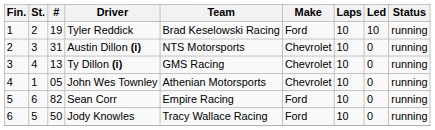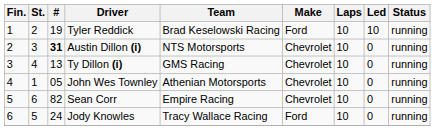 <table class="sortable wikitable" border="1">
 <tr>
 <th>Fin.</th>
 <th>St.</th>
 <th>#</th>
 <th>Driver</th>
 <th>Team</th>
 <th>Make</th>
 <th>Laps</th>
 <th>Led</th>
 <th>Status</th>
 </tr>
 <tr>
 <td>1</td>
 <td>2</td>
 <td>19</td>
 <td>Tyler Reddick</td>
 <td>Brad Keselowski Racing</td>
 <td>Ford</td>
 <td>10</td>
 <td>10</td>
 <td>running</td>
 </tr>
 <tr>
 <td>2</td>
 <td>3</td>
-<td>31</td>
+<td><strong>31</strong></td>
 <td>Austin Dillon <strong>(i)</strong></td>
 <td>NTS Motorsports</td>
 <td>Chevrolet</td>
 <td>10</td>
 <td>0</td>
 <td>running</td>
 </tr>
 <tr>
 <td>3</td>
 <td>4</td>
 <td>13</td>
 <td>Ty Dillon <strong>(i)</strong></td>
 <td>GMS Racing</td>
 <td>Chevrolet</td>
 <td>10</td>
 <td>0</td>
 <td>running</td>
 </tr>
 <tr>
 <td>4</td>
 <td>1</td>
 <td>05</td>
 <td>John Wes Townley</td>
 <td>Athenian Motorsports</td>
 <td>Chevrolet</td>
 <td>10</td>
 <td>0</td>
 <td>running</td>
 </tr>
 <tr>
 <td>5</td>
 <td>6</td>
 <td>82</td>
 <td>Sean Corr</td>
 <td>Empire Racing</td>
-<td>Ford</td>
+<td>Chevrolet</td>
 <td>10</td>
 <td>0</td>
 <td>running</td>
 </tr>
 <tr>
 <td>6</td>
 <td>5</td>
-<td>50</td>
+<td>24</td>
 <td>Jody Knowles</td>
 <td>Tracy Wallace Racing</td>
 <td>Ford</td>
 <td>10</td>
 <td>0</td>
 <td>running</td>
 </tr>
 <tr>
 </tr>
 </table>
